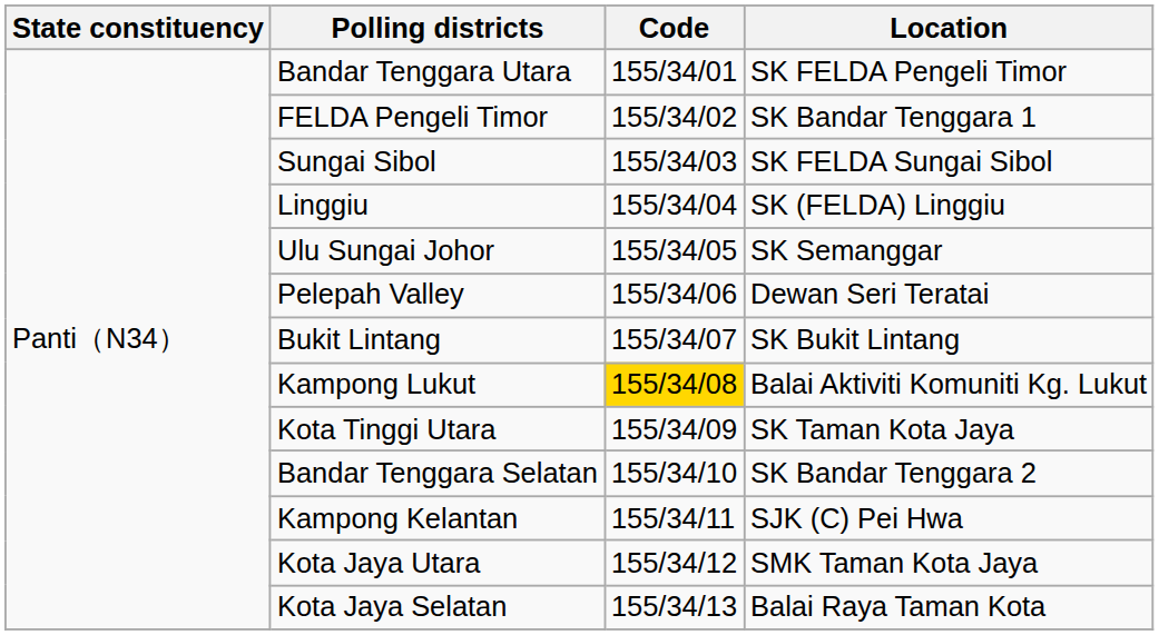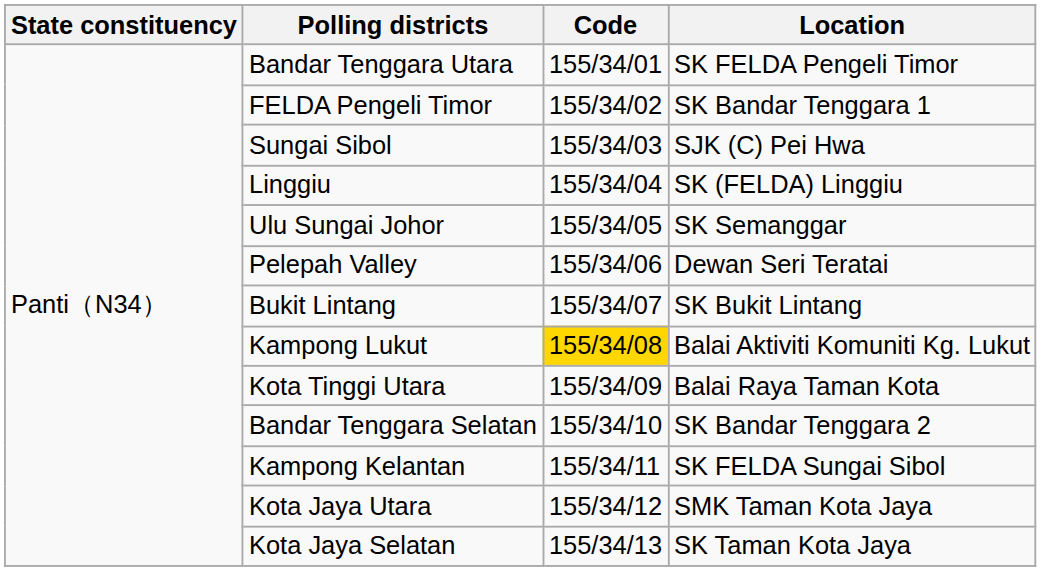 <table class="wikitable sortable mw-collapsible" style="white-space:nowrap;font-size:85%">
 <tr>
 <th>State constituency</th>
 <th>Polling districts</th>
 <th>Code</th>
 <th>Location</th>
 </tr>
 <tr>
 <td rowspan="13">Panti（N34）</td>
 <td>Bandar Tenggara Utara</td>
 <td>155/34/01</td>
 <td>SK FELDA Pengeli Timor</td>
 </tr>
 <tr>
 <td>FELDA Pengeli Timor</td>
 <td>155/34/02</td>
 <td>SK Bandar Tenggara 1</td>
 </tr>
 <tr>
 <td>Sungai Sibol</td>
 <td>155/34/03</td>
-<td>SK FELDA Sungai Sibol</td>
+<td>SJK (C) Pei Hwa</td>
 </tr>
 <tr>
 <td>Linggiu</td>
 <td>155/34/04</td>
 <td>SK (FELDA) Linggiu</td>
 </tr>
 <tr>
 <td>Ulu Sungai Johor</td>
 <td>155/34/05</td>
 <td>SK Semanggar</td>
 </tr>
 <tr>
 <td>Pelepah Valley</td>
 <td>155/34/06</td>
 <td>Dewan Seri Teratai</td>
 </tr>
 <tr>
 <td>Bukit Lintang</td>
 <td>155/34/07</td>
 <td>SK Bukit Lintang</td>
 </tr>
 <tr>
 <td>Kampong Lukut</td>
 <td style="background: gold;">155/34/08</td>
 <td>Balai Aktiviti Komuniti Kg. Lukut</td>
 </tr>
 <tr>
 <td>Kota Tinggi Utara</td>
 <td>155/34/09</td>
-<td>SK Taman Kota Jaya</td>
+<td>Balai Raya Taman Kota</td>
 </tr>
 <tr>
 <td>Bandar Tenggara Selatan</td>
 <td>155/34/10</td>
 <td>SK Bandar Tenggara 2</td>
 </tr>
 <tr>
 <td>Kampong Kelantan</td>
 <td>155/34/11</td>
-<td>SJK (C) Pei Hwa</td>
+<td>SK FELDA Sungai Sibol</td>
 </tr>
 <tr>
 <td>Kota Jaya Utara</td>
 <td>155/34/12</td>
 <td>SMK Taman Kota Jaya</td>
 </tr>
 <tr>
 <td>Kota Jaya Selatan</td>
 <td>155/34/13</td>
-<td>Balai Raya Taman Kota</td>
+<td>SK Taman Kota Jaya</td>
 </tr>
 </table>
